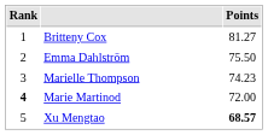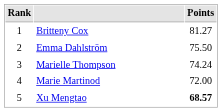 <table cellspacing="1" cellpadding="3" style="border:1px solid #aaa; font-size:86%;">
 <tr style="background:#e4e4e4;">
 <th style="border-bottom:1px solid #aaa; width:10px;">Rank</th>
 <th style="border-bottom:1px solid #aaa; width:200px;"></th>
 <th style="border-bottom:1px solid #aaa; width:20px;">Points</th>
 </tr>
 <tr>
 <td align=center>1</td>
 <td> <a href='#'>Britteny Cox</a></td>
 <td align=center>81.27</td>
 </tr>
 <tr>
 <td align=center>2</td>
 <td> <a href='#'>Emma Dahlström</a></td>
 <td align=center>75.50</td>
 </tr>
 <tr>
 <td align=center>3</td>
 <td> <a href='#'>Marielle Thompson</a></td>
-<td align=center>74.23</td>
+<td align=center>74.24</td>
 </tr>
 <tr>
-<td align=center><strong>4</strong></td>
+<td align=center>4</td>
 <td> <a href='#'>Marie Martinod</a></td>
 <td align=center>72.00</td>
 </tr>
 <tr>
 <td align=center>5</td>
 <td> <a href='#'>Xu Mengtao</a></td>
 <td align=center><strong>68.57</strong></td>
 </tr>
 </table>
